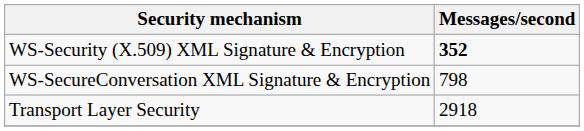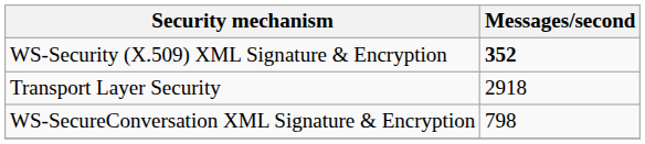 <table class="wikitable">
 <tr>
 <th>Security mechanism</th>
 <th>Messages/second</th>
 </tr>
 <tr>
 <td>WS-Security (X.509) XML Signature & Encryption</td>
 <td><strong>352</strong></td>
 </tr>
 <tr>
+<td>Transport Layer Security</td>
+<td>2918</td>
+</tr>
+<tr>
 <td>WS-SecureConversation XML Signature & Encryption</td>
 <td>798</td>
 </tr>
 <tr>
-<td>Transport Layer Security</td>
-<td>2918</td>
-</tr>
-<tr>
 </tr>
 </table>
